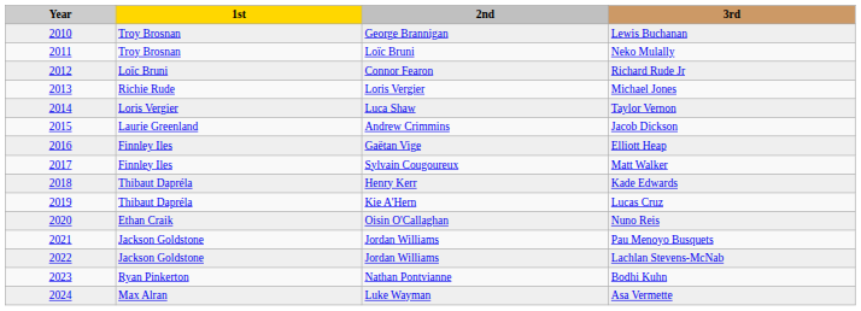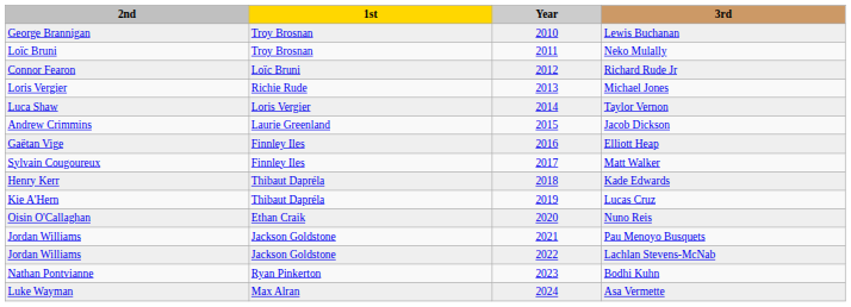 <table class="wikitable sortable" width=90% bgcolor="#f7f8ff" cellpadding="3" cellspacing="0" border="1" style="font-size: 95%; border: gray solid 1px; border-collapse: collapse">
 <tr bgcolor="#CCCCCC">
+<td width=29% align="center" bgcolor="silver"><strong>2nd</strong></td>
+<td width=29% align="center" bgcolor="gold"><strong>1st</strong></td>
 <td align="center"><strong>Year</strong></td>
-<td width=29% align="center" bgcolor="gold"><strong>1st</strong></td>
-<td width=29% align="center" bgcolor="silver"><strong>2nd</strong></td>
 <td width=29% align="center" bgcolor="#CC9966"><strong>3rd</strong></td>
 </tr>
 <tr bgcolor="#EFEFEF">
+<td> <a href='#'>George Brannigan</a></td>
+<td> <a href='#'>Troy Brosnan</a></td>
 <td align="center"><a href='#'>2010</a></td>
-<td> <a href='#'>Troy Brosnan</a></td>
-<td> <a href='#'>George Brannigan</a></td>
 <td> <a href='#'>Lewis Buchanan</a></td>
 </tr>
 <tr>
+<td> <a href='#'>Loïc Bruni</a></td>
+<td> <a href='#'>Troy Brosnan</a></td>
 <td align="center"><a href='#'>2011</a></td>
-<td> <a href='#'>Troy Brosnan</a></td>
-<td> <a href='#'>Loïc Bruni</a></td>
 <td> <a href='#'>Neko Mulally</a></td>
 </tr>
 <tr bgcolor="#EFEFEF">
+<td> <a href='#'>Connor Fearon</a></td>
+<td> <a href='#'>Loïc Bruni</a></td>
 <td align="center"><a href='#'>2012</a></td>
-<td> <a href='#'>Loïc Bruni</a></td>
-<td> <a href='#'>Connor Fearon</a></td>
 <td> <a href='#'>Richard Rude Jr</a></td>
 </tr>
 <tr>
+<td> <a href='#'>Loris Vergier</a></td>
+<td> <a href='#'>Richie Rude</a></td>
 <td align="center"><a href='#'>2013</a></td>
-<td> <a href='#'>Richie Rude</a></td>
-<td> <a href='#'>Loris Vergier</a></td>
 <td> <a href='#'>Michael Jones</a></td>
 </tr>
 <tr bgcolor="#EFEFEF">
+<td> <a href='#'>Luca Shaw</a></td>
+<td> <a href='#'>Loris Vergier</a></td>
 <td align="center"><a href='#'>2014</a></td>
-<td> <a href='#'>Loris Vergier</a></td>
-<td> <a href='#'>Luca Shaw</a></td>
 <td> <a href='#'>Taylor Vernon</a></td>
 </tr>
 <tr>
+<td> <a href='#'>Andrew Crimmins</a></td>
+<td> <a href='#'>Laurie Greenland</a></td>
 <td align="center"><a href='#'>2015</a></td>
-<td> <a href='#'>Laurie Greenland</a></td>
-<td> <a href='#'>Andrew Crimmins</a></td>
 <td> <a href='#'>Jacob Dickson</a></td>
 </tr>
 <tr bgcolor="#EFEFEF">
+<td> <a href='#'>Gaëtan Vige</a></td>
+<td> <a href='#'>Finnley Iles</a></td>
 <td align="center"><a href='#'>2016</a></td>
-<td> <a href='#'>Finnley Iles</a></td>
-<td> <a href='#'>Gaëtan Vige</a></td>
 <td> <a href='#'>Elliott Heap</a></td>
 </tr>
 <tr>
+<td> <a href='#'>Sylvain Cougoureux</a></td>
+<td> <a href='#'>Finnley Iles</a></td>
 <td align="center"><a href='#'>2017</a></td>
-<td> <a href='#'>Finnley Iles</a></td>
-<td> <a href='#'>Sylvain Cougoureux</a></td>
 <td> <a href='#'>Matt Walker</a></td>
 </tr>
 <tr bgcolor="#EFEFEF">
+<td> <a href='#'>Henry Kerr</a></td>
+<td> <a href='#'>Thibaut Dapréla</a></td>
 <td align="center"><a href='#'>2018</a></td>
-<td> <a href='#'>Thibaut Dapréla</a></td>
-<td> <a href='#'>Henry Kerr</a></td>
 <td> <a href='#'>Kade Edwards</a></td>
 </tr>
 <tr>
+<td> <a href='#'>Kie A'Hern</a></td>
+<td> <a href='#'>Thibaut Dapréla</a></td>
 <td align="center"><a href='#'>2019</a></td>
-<td> <a href='#'>Thibaut Dapréla</a></td>
-<td> <a href='#'>Kie A'Hern</a></td>
 <td> <a href='#'>Lucas Cruz</a></td>
 </tr>
 <tr bgcolor="#EFEFEF">
+<td> <a href='#'>Oisin O'Callaghan</a></td>
+<td> <a href='#'>Ethan Craik</a></td>
 <td align="center"><a href='#'>2020</a></td>
-<td> <a href='#'>Ethan Craik</a></td>
-<td> <a href='#'>Oisin O'Callaghan</a></td>
 <td> <a href='#'>Nuno Reis</a></td>
 </tr>
 <tr>
+<td> <a href='#'>Jordan Williams</a></td>
+<td> <a href='#'>Jackson Goldstone</a></td>
 <td align="center"><a href='#'>2021</a></td>
-<td> <a href='#'>Jackson Goldstone</a></td>
-<td> <a href='#'>Jordan Williams</a></td>
 <td> <a href='#'>Pau Menoyo Busquets</a></td>
 </tr>
 <tr bgcolor="#EFEFEF">
+<td> <a href='#'>Jordan Williams</a></td>
+<td> <a href='#'>Jackson Goldstone</a></td>
 <td align="center"><a href='#'>2022</a></td>
-<td> <a href='#'>Jackson Goldstone</a></td>
-<td> <a href='#'>Jordan Williams</a></td>
 <td> <a href='#'>Lachlan Stevens-McNab</a></td>
 </tr>
 <tr>
+<td> <a href='#'>Nathan Pontvianne</a></td>
+<td> <a href='#'>Ryan Pinkerton</a></td>
 <td align="center"><a href='#'>2023</a></td>
-<td> <a href='#'>Ryan Pinkerton</a></td>
-<td> <a href='#'>Nathan Pontvianne</a></td>
 <td> <a href='#'>Bodhi Kuhn</a></td>
 </tr>
 <tr bgcolor="#EFEFEF">
+<td> <a href='#'>Luke Wayman</a></td>
+<td> <a href='#'>Max Alran</a></td>
 <td align="center"><a href='#'>2024</a></td>
-<td> <a href='#'>Max Alran</a></td>
-<td> <a href='#'>Luke Wayman</a></td>
 <td> <a href='#'>Asa Vermette</a></td>
 </tr>
 </table>
